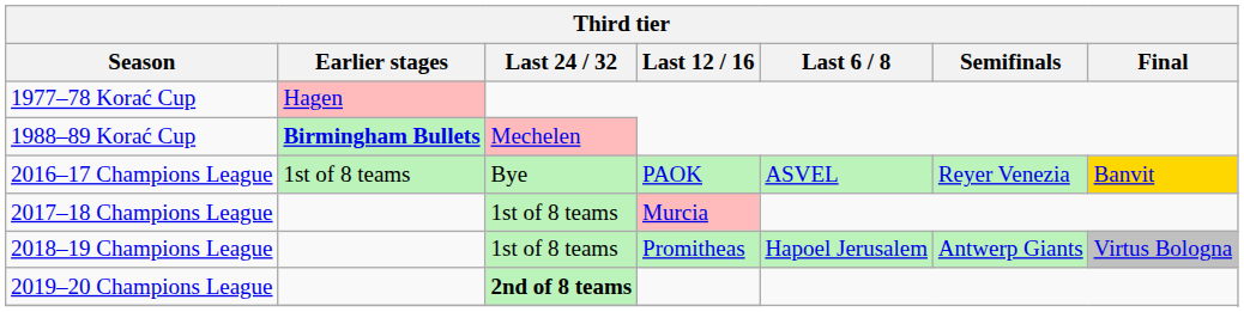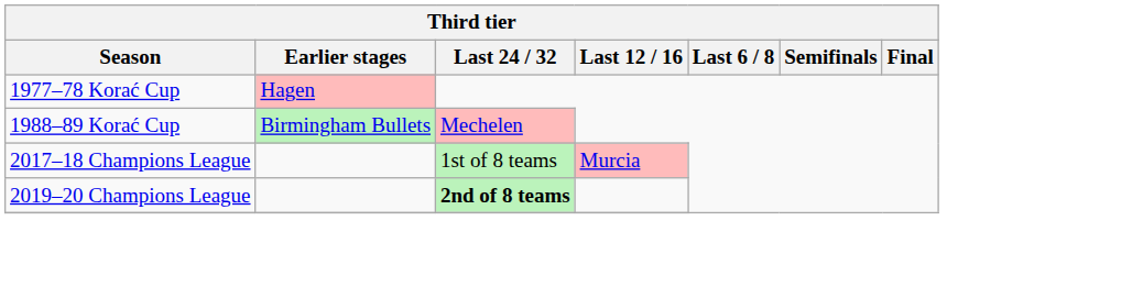 <table class="wikitable" style="font-size:90%">
 <tr>
 <th colspan=7>Third tier</th>
 </tr>
 <tr>
 <th>Season</th>
 <th>Earlier stages</th>
 <th>Last 24 / 32</th>
 <th>Last 12 / 16</th>
 <th>Last 6 / 8</th>
 <th>Semifinals</th>
 <th>Final</th>
 </tr>
 <tr>
 <td><a href='#'>1977–78 Korać Cup</a></td>
 <td bgcolor=#FFBBBB> <a href='#'>Hagen</a></td>
 </tr>
 <tr>
 <td><a href='#'>1988–89 Korać Cup</a></td>
-<td bgcolor=#BBF3BB><strong> <a href='#'>Birmingham Bullets</a></strong></td>
+<td bgcolor=#BBF3BB> <a href='#'>Birmingham Bullets</a></td>
 <td bgcolor=#FFBBBB> <a href='#'>Mechelen</a></td>
-</tr>
-<tr>
-<td><a href='#'>2016–17 Champions League</a></td>
-<td bgcolor=#BBF3BB>1st of 8 teams</td>
-<td bgcolor=#BBF3BB>Bye</td>
-<td bgcolor=#BBF3BB> <a href='#'>PAOK</a></td>
-<td bgcolor=#BBF3BB> <a href='#'>ASVEL</a></td>
-<td bgcolor=#BBF3BB> <a href='#'>Reyer Venezia</a></td>
-<td bgcolor=gold> <a href='#'>Banvit</a></td>
 </tr>
 <tr>
 <td><a href='#'>2017–18 Champions League</a></td>
 <td></td>
 <td bgcolor=#BBF3BB>1st of 8 teams</td>
 <td bgcolor=#FFBBBB> <a href='#'>Murcia</a></td>
-</tr>
-<tr>
-<td><a href='#'>2018–19 Champions League</a></td>
-<td></td>
-<td bgcolor=#BBF3BB>1st of 8 teams</td>
-<td bgcolor=#BBF3BB> <a href='#'>Promitheas</a></td>
-<td bgcolor=#BBF3BB> <a href='#'>Hapoel Jerusalem</a></td>
-<td bgcolor=#BBF3BB> <a href='#'>Antwerp Giants</a></td>
-<td bgcolor=silver> <a href='#'>Virtus Bologna</a></td>
 </tr>
 <tr>
 <td><a href='#'>2019–20 Champions League</a></td>
 <td></td>
 <td bgcolor=#BBF3BB><strong>2nd of 8 teams</strong></td>
 <td></td>
 </tr>
 <tr>
 </tr>
 </table>
